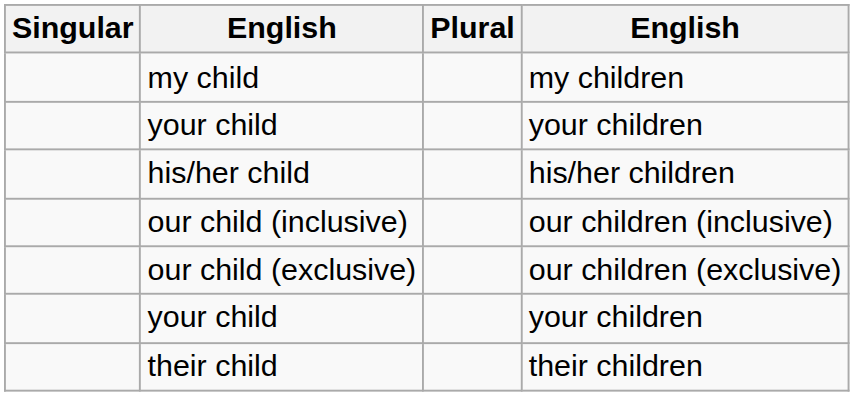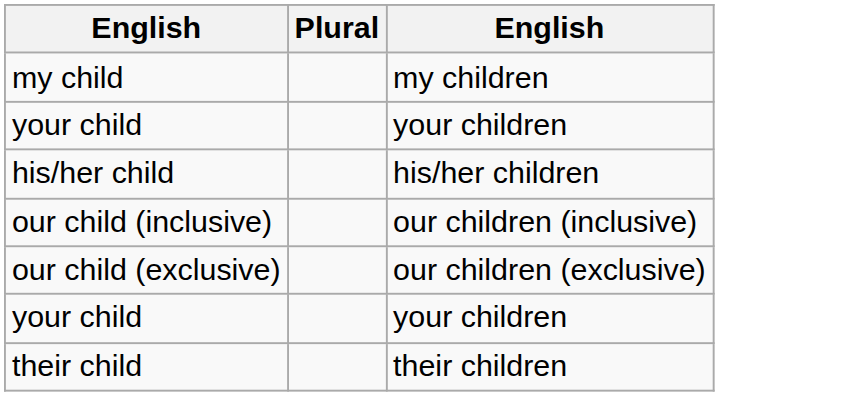 <table class="wikitable">
 <tr>
-<th>Singular</th>
 <th>English</th>
 <th>Plural</th>
 <th>English</th>
 </tr>
 <tr>
-<td></td>
 <td>my child</td>
 <td></td>
 <td>my children</td>
 </tr>
 <tr>
-<td></td>
 <td>your child</td>
 <td></td>
 <td>your children</td>
 </tr>
 <tr>
-<td></td>
 <td>his/her child</td>
 <td></td>
 <td>his/her children</td>
 </tr>
 <tr>
-<td></td>
 <td>our child (inclusive)</td>
 <td></td>
 <td>our children (inclusive)</td>
 </tr>
 <tr>
-<td></td>
 <td>our child (exclusive)</td>
 <td></td>
 <td>our children (exclusive)</td>
 </tr>
 <tr>
-<td></td>
 <td>your child</td>
 <td></td>
 <td>your children</td>
 </tr>
 <tr>
-<td></td>
 <td>their child</td>
 <td></td>
 <td>their children</td>
 </tr>
 </table>
